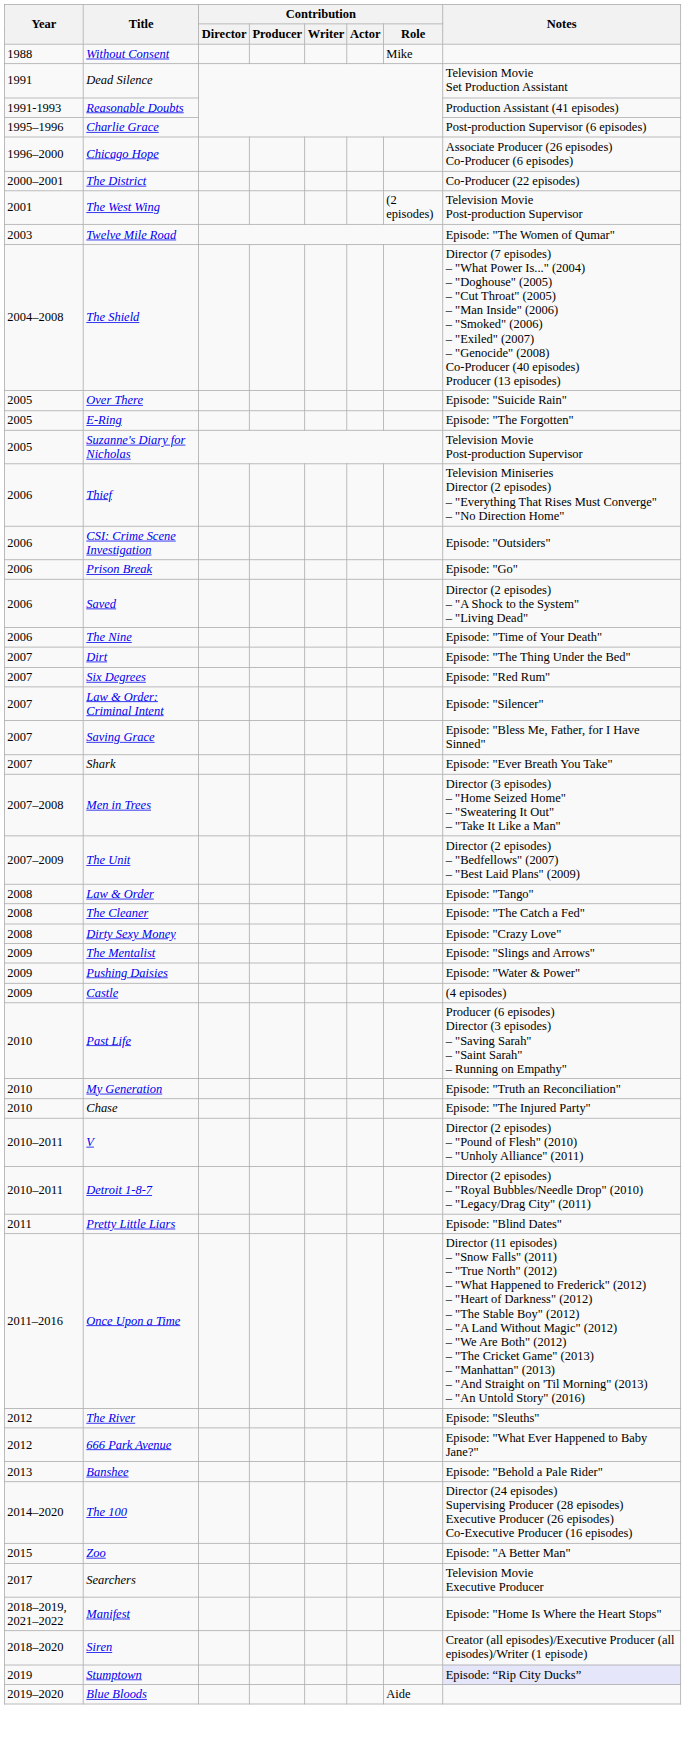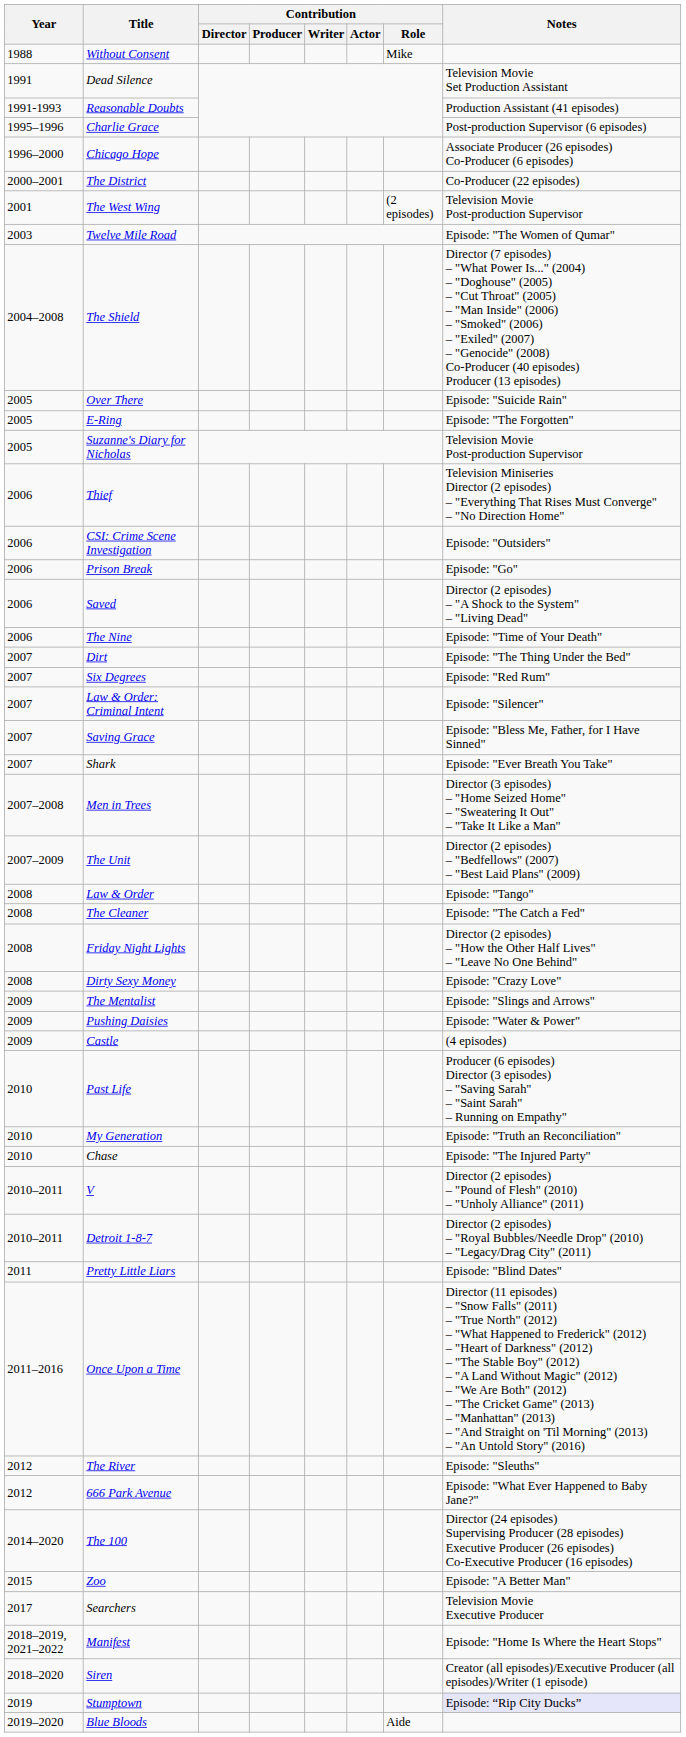 <table class="wikitable">
 <tr>
 <th rowspan="2">Year</th>
 <th rowspan="2">Title</th>
 <th colspan="5">Contribution</th>
 <th rowspan="2">Notes</th>
 </tr>
 <tr>
 <th>Director</th>
 <th>Producer</th>
 <th>Writer</th>
 <th>Actor</th>
 <th>Role</th>
 </tr>
 <tr>
 <td>1988</td>
 <td><em><a href='#'>Without Consent</a></em></td>
 <td></td>
 <td></td>
 <td></td>
 <td></td>
 <td>Mike</td>
 <td></td>
 </tr>
 <tr>
 <td>1991</td>
 <td><em>Dead Silence</em></td>
 <td colspan="5" rowspan="3"></td>
 <td>Television Movie<br>Set Production Assistant</td>
 </tr>
 <tr>
 <td>1991-1993</td>
 <td><em><a href='#'>Reasonable Doubts</a></em></td>
 <td>Production Assistant (41 episodes)</td>
 </tr>
 <tr>
 <td>1995–1996</td>
 <td><em><a href='#'>Charlie Grace</a></em></td>
 <td>Post-production Supervisor (6 episodes)</td>
 </tr>
 <tr>
 <td>1996–2000</td>
 <td><em><a href='#'>Chicago Hope</a></em></td>
 <td></td>
 <td></td>
 <td></td>
 <td></td>
 <td></td>
 <td>Associate Producer (26 episodes)<br>Co-Producer (6 episodes)</td>
 </tr>
 <tr>
 <td>2000–2001</td>
 <td><em><a href='#'>The District</a></em></td>
 <td></td>
 <td></td>
 <td></td>
 <td></td>
 <td></td>
 <td>Co-Producer (22 episodes)</td>
 </tr>
 <tr>
 <td>2001</td>
 <td><em><a href='#'>The West Wing</a></em></td>
 <td></td>
 <td></td>
 <td></td>
 <td></td>
 <td>(2 episodes)</td>
 <td>Television Movie<br>Post-production Supervisor</td>
 </tr>
 <tr>
 <td>2003</td>
 <td><em><a href='#'>Twelve Mile Road</a></em></td>
 <td colspan="5"></td>
 <td>Episode: "The Women of Qumar"</td>
 </tr>
 <tr>
 <td>2004–2008</td>
 <td><em><a href='#'>The Shield</a></em></td>
 <td></td>
 <td></td>
 <td></td>
 <td></td>
 <td></td>
 <td>Director (7 episodes)<br>– "What Power Is..." (2004)<br>– "Doghouse" (2005)<br>– "Cut Throat" (2005)<br>– "Man Inside" (2006)<br>– "Smoked" (2006)<br>– "Exiled" (2007)<br>– "Genocide" (2008)<br>Co-Producer (40 episodes)<br>Producer (13 episodes)</td>
 </tr>
 <tr>
 <td>2005</td>
 <td><em><a href='#'>Over There</a></em></td>
 <td></td>
 <td></td>
 <td></td>
 <td></td>
 <td></td>
 <td>Episode: "Suicide Rain"</td>
 </tr>
 <tr>
 <td>2005</td>
 <td><em><a href='#'>E-Ring</a></em></td>
 <td></td>
 <td></td>
 <td></td>
 <td></td>
 <td></td>
 <td>Episode: "The Forgotten"</td>
 </tr>
 <tr>
 <td>2005</td>
 <td><em><a href='#'>Suzanne's Diary for Nicholas</a></em></td>
 <td colspan="5"></td>
 <td>Television Movie<br>Post-production Supervisor</td>
 </tr>
 <tr>
 <td>2006</td>
 <td><em><a href='#'>Thief</a></em></td>
 <td></td>
 <td></td>
 <td></td>
 <td></td>
 <td></td>
 <td>Television Miniseries<br>Director (2 episodes)<br>– "Everything That Rises Must Converge"<br>– "No Direction Home"</td>
 </tr>
 <tr>
 <td>2006</td>
 <td><em><a href='#'>CSI: Crime Scene Investigation</a></em></td>
 <td></td>
 <td></td>
 <td></td>
 <td></td>
 <td></td>
 <td>Episode: "Outsiders"</td>
 </tr>
 <tr>
 <td>2006</td>
 <td><em><a href='#'>Prison Break</a></em></td>
 <td></td>
 <td></td>
 <td></td>
 <td></td>
 <td></td>
 <td>Episode: "Go"</td>
 </tr>
 <tr>
 <td>2006</td>
 <td><em><a href='#'>Saved</a></em></td>
 <td></td>
 <td></td>
 <td></td>
 <td></td>
 <td></td>
 <td>Director (2 episodes)<br>– "A Shock to the System"<br>– "Living Dead"</td>
 </tr>
 <tr>
 <td>2006</td>
 <td><em><a href='#'>The Nine</a></em></td>
 <td></td>
 <td></td>
 <td></td>
 <td></td>
 <td></td>
 <td>Episode: "Time of Your Death"</td>
 </tr>
 <tr>
 <td>2007</td>
 <td><em><a href='#'>Dirt</a></em></td>
 <td></td>
 <td></td>
 <td></td>
 <td></td>
 <td></td>
 <td>Episode: "The Thing Under the Bed"</td>
 </tr>
 <tr>
 <td>2007</td>
 <td><em><a href='#'>Six Degrees</a></em></td>
 <td></td>
 <td></td>
 <td></td>
 <td></td>
 <td></td>
 <td>Episode: "Red Rum"</td>
 </tr>
 <tr>
 <td>2007</td>
 <td><em><a href='#'>Law & Order: Criminal Intent</a></em></td>
 <td></td>
 <td></td>
 <td></td>
 <td></td>
 <td></td>
 <td>Episode: "Silencer"</td>
 </tr>
 <tr>
 <td>2007</td>
 <td><em><a href='#'>Saving Grace</a></em></td>
 <td></td>
 <td></td>
 <td></td>
 <td></td>
 <td></td>
 <td>Episode: "Bless Me, Father, for I Have Sinned"</td>
 </tr>
 <tr>
 <td>2007</td>
 <td><em>Shark</em></td>
 <td></td>
 <td></td>
 <td></td>
 <td></td>
 <td></td>
 <td>Episode: "Ever Breath You Take"</td>
 </tr>
 <tr>
 <td>2007–2008</td>
 <td><em><a href='#'>Men in Trees</a></em></td>
 <td></td>
 <td></td>
 <td></td>
 <td></td>
 <td></td>
 <td>Director (3 episodes)<br>– "Home Seized Home"<br>– "Sweatering It Out"<br>– "Take It Like a Man"</td>
 </tr>
 <tr>
 <td>2007–2009</td>
 <td><em><a href='#'>The Unit</a></em></td>
 <td></td>
 <td></td>
 <td></td>
 <td></td>
 <td></td>
 <td>Director (2 episodes)<br>– "Bedfellows" (2007)<br>– "Best Laid Plans" (2009)</td>
 </tr>
 <tr>
 <td>2008</td>
 <td><em><a href='#'>Law & Order</a></em></td>
 <td></td>
 <td></td>
 <td></td>
 <td></td>
 <td></td>
 <td>Episode: "Tango"</td>
 </tr>
 <tr>
 <td>2008</td>
 <td><em><a href='#'>The Cleaner</a></em></td>
 <td></td>
 <td></td>
 <td></td>
 <td></td>
 <td></td>
 <td>Episode: "The Catch a Fed"</td>
 </tr>
 <tr>
 <td>2008</td>
+<td><em><a href='#'>Friday Night Lights</a></em></td>
+<td></td>
+<td></td>
+<td></td>
+<td></td>
+<td></td>
+<td>Director (2 episodes)<br>– "How the Other Half Lives"<br>– "Leave No One Behind"</td>
+</tr>
+<tr>
+<td>2008</td>
 <td><em><a href='#'>Dirty Sexy Money</a></em></td>
 <td></td>
 <td></td>
 <td></td>
 <td></td>
 <td></td>
 <td>Episode: "Crazy Love"</td>
 </tr>
 <tr>
 <td>2009</td>
 <td><em><a href='#'>The Mentalist</a></em></td>
 <td></td>
 <td></td>
 <td></td>
 <td></td>
 <td></td>
 <td>Episode: "Slings and Arrows"</td>
 </tr>
 <tr>
 <td>2009</td>
 <td><em><a href='#'>Pushing Daisies</a></em></td>
 <td></td>
 <td></td>
 <td></td>
 <td></td>
 <td></td>
 <td>Episode: "Water & Power"</td>
 </tr>
 <tr>
 <td>2009</td>
 <td><em><a href='#'>Castle</a></em></td>
 <td></td>
 <td></td>
 <td></td>
 <td></td>
 <td></td>
 <td>(4 episodes)</td>
 </tr>
 <tr>
 <td>2010</td>
 <td><em><a href='#'>Past Life</a></em></td>
 <td></td>
 <td></td>
 <td></td>
 <td></td>
 <td></td>
 <td>Producer (6 episodes)<br>Director (3 episodes)<br>– "Saving Sarah"<br>– "Saint Sarah"<br>– Running on Empathy"</td>
 </tr>
 <tr>
 <td>2010</td>
 <td><em><a href='#'>My Generation</a></em></td>
 <td></td>
 <td></td>
 <td></td>
 <td></td>
 <td></td>
 <td>Episode: "Truth an Reconciliation"</td>
 </tr>
 <tr>
 <td>2010</td>
 <td><em>Chase</em></td>
 <td></td>
 <td></td>
 <td></td>
 <td></td>
 <td></td>
 <td>Episode: "The Injured Party"</td>
 </tr>
 <tr>
 <td>2010–2011</td>
 <td><em><a href='#'>V</a></em></td>
 <td></td>
 <td></td>
 <td></td>
 <td></td>
 <td></td>
 <td>Director (2 episodes)<br>– "Pound of Flesh" (2010)<br>– "Unholy Alliance" (2011)</td>
 </tr>
 <tr>
 <td>2010–2011</td>
 <td><em><a href='#'>Detroit 1-8-7</a></em></td>
 <td></td>
 <td></td>
 <td></td>
 <td></td>
 <td></td>
 <td>Director (2 episodes)<br>– "Royal Bubbles/Needle Drop" (2010)<br>– "Legacy/Drag City" (2011)</td>
 </tr>
 <tr>
 <td>2011</td>
 <td><em><a href='#'>Pretty Little Liars</a></em></td>
 <td></td>
 <td></td>
 <td></td>
 <td></td>
 <td></td>
 <td>Episode: "Blind Dates"</td>
 </tr>
 <tr>
 <td>2011–2016</td>
 <td><em><a href='#'>Once Upon a Time</a></em></td>
 <td></td>
 <td></td>
 <td></td>
 <td></td>
 <td></td>
 <td>Director (11 episodes)<br>– "Snow Falls" (2011)<br>– "True North" (2012)<br>– "What Happened to Frederick" (2012)<br>– "Heart of Darkness" (2012)<br>– "The Stable Boy" (2012)<br>– "A Land Without Magic" (2012)<br>– "We Are Both" (2012)<br>– "The Cricket Game" (2013)<br>– "Manhattan" (2013)<br>– "And Straight on 'Til Morning" (2013)<br>– "An Untold Story" (2016)</td>
 </tr>
 <tr>
 <td>2012</td>
 <td><em><a href='#'>The River</a></em></td>
 <td></td>
 <td></td>
 <td></td>
 <td></td>
 <td></td>
 <td>Episode: "Sleuths"</td>
 </tr>
 <tr>
 <td>2012</td>
 <td><em><a href='#'>666 Park Avenue</a></em></td>
 <td></td>
 <td></td>
 <td></td>
 <td></td>
 <td></td>
 <td>Episode: "What Ever Happened to Baby Jane?"</td>
 </tr>
 <tr>
-<td>2013</td>
-<td><em><a href='#'>Banshee</a></em></td>
-<td></td>
-<td></td>
-<td></td>
-<td></td>
-<td></td>
-<td>Episode: "Behold a Pale Rider"</td>
-</tr>
-<tr>
 <td>2014–2020</td>
 <td><em><a href='#'>The 100</a></em></td>
 <td></td>
 <td></td>
 <td></td>
 <td></td>
 <td></td>
 <td>Director (24 episodes)<br>Supervising Producer (28 episodes)<br>Executive Producer (26 episodes)<br>Co-Executive Producer (16 episodes)</td>
 </tr>
 <tr>
 <td>2015</td>
 <td><em><a href='#'>Zoo</a></em></td>
 <td></td>
 <td></td>
 <td></td>
 <td></td>
 <td></td>
 <td>Episode: "A Better Man"</td>
 </tr>
 <tr>
 <td>2017</td>
 <td><em>Searchers</em></td>
 <td></td>
 <td></td>
 <td></td>
 <td></td>
 <td></td>
 <td>Television Movie<br>Executive Producer</td>
 </tr>
 <tr>
 <td>2018–2019, 2021–2022</td>
 <td><em><a href='#'>Manifest</a></em></td>
 <td></td>
 <td></td>
 <td></td>
 <td></td>
 <td></td>
 <td>Episode: "Home Is Where the Heart Stops"</td>
 </tr>
 <tr>
 <td>2018–2020</td>
 <td><em><a href='#'>Siren</a></em></td>
 <td></td>
 <td></td>
 <td></td>
 <td></td>
 <td></td>
 <td>Creator (all episodes)/Executive Producer (all episodes)/Writer (1 episode)</td>
 </tr>
 <tr>
 <td>2019</td>
 <td><em><a href='#'>Stumptown</a></em></td>
 <td></td>
 <td></td>
 <td></td>
 <td></td>
 <td></td>
 <td style="background: lavender;">Episode: “Rip City Ducks”</td>
 </tr>
 <tr>
 <td>2019–2020</td>
 <td><em><a href='#'>Blue Bloods</a></em></td>
 <td></td>
 <td></td>
 <td></td>
 <td></td>
 <td>Aide</td>
 </tr>
 </table>
